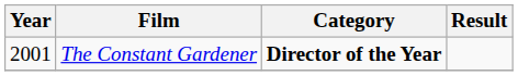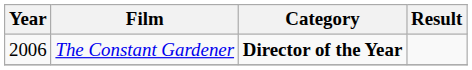 <table class="wikitable">
 <tr>
 <th>Year</th>
 <th>Film</th>
 <th>Category</th>
 <th>Result</th>
 </tr>
 <tr>
-<td>2001</td>
+<td>2006</td>
 <td><em><a href='#'>The Constant Gardener</a></em></td>
 <td><strong>Director of the Year</strong></td>
 <td></td>
 </tr>
 <tr>
 </tr>
 </table>
